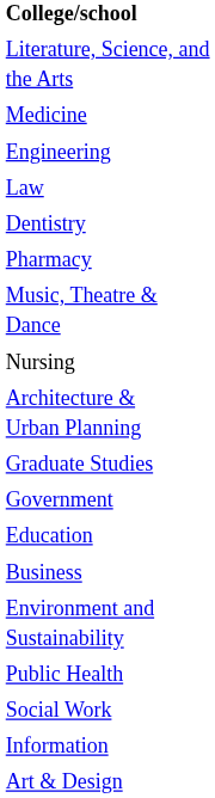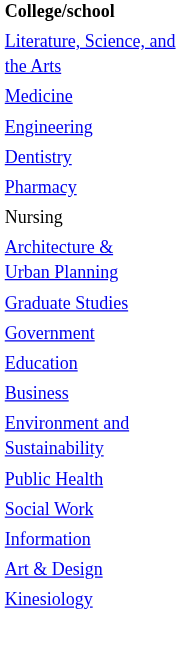 <table class="toccolours" style="float:right; margin-left:1em; font-size:90%; line-height:1.4em; width:20em;">
 <tr>
 <td><strong>College/school</strong></td>
 <td></td>
 </tr>
 <tr>
 <td><a href='#'>Literature, Science, and<br>the Arts</a></td>
 <td></td>
 </tr>
 <tr>
 <td><a href='#'>Medicine</a></td>
 <td></td>
 </tr>
 <tr>
 <td><a href='#'>Engineering</a></td>
 <td></td>
 </tr>
 <tr>
-<td><a href='#'>Law</a></td>
-<td></td>
-</tr>
-<tr>
 <td><a href='#'>Dentistry</a></td>
 <td></td>
 </tr>
 <tr>
 <td><a href='#'>Pharmacy</a></td>
-<td></td>
-</tr>
-<tr>
-<td><a href='#'>Music, Theatre &<br>Dance</a></td>
 <td></td>
 </tr>
 <tr>
 <td>Nursing</td>
 <td></td>
 </tr>
 <tr>
 <td><a href='#'>Architecture &<br>Urban Planning</a></td>
 <td></td>
 </tr>
 <tr>
 <td><a href='#'>Graduate Studies</a></td>
 <td></td>
 </tr>
 <tr>
 <td><a href='#'>Government</a></td>
 <td></td>
 </tr>
 <tr>
 <td><a href='#'>Education</a></td>
 <td></td>
 </tr>
 <tr>
 <td><a href='#'>Business</a></td>
 <td></td>
 </tr>
 <tr>
 <td><a href='#'>Environment and<br>Sustainability</a></td>
 <td></td>
 </tr>
 <tr>
 <td><a href='#'>Public Health</a></td>
 <td></td>
 </tr>
 <tr>
 <td><a href='#'>Social Work</a></td>
 <td></td>
 </tr>
 <tr>
 <td><a href='#'>Information</a></td>
 <td></td>
 </tr>
 <tr>
 <td><a href='#'>Art & Design</a></td>
 <td></td>
 </tr>
+<tr>
+<td><a href='#'>Kinesiology</a></td>
+<td></td>
+</tr>
 </table>
